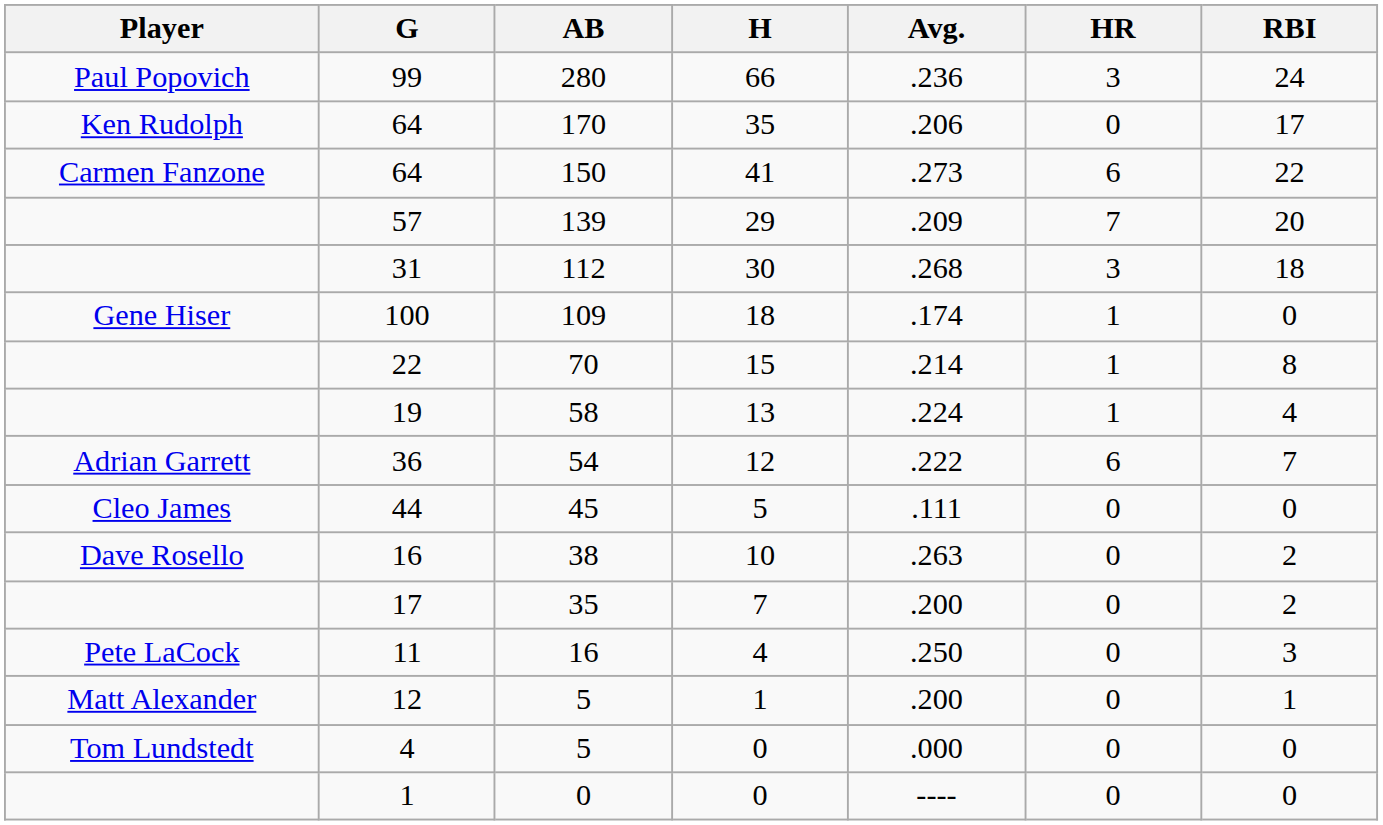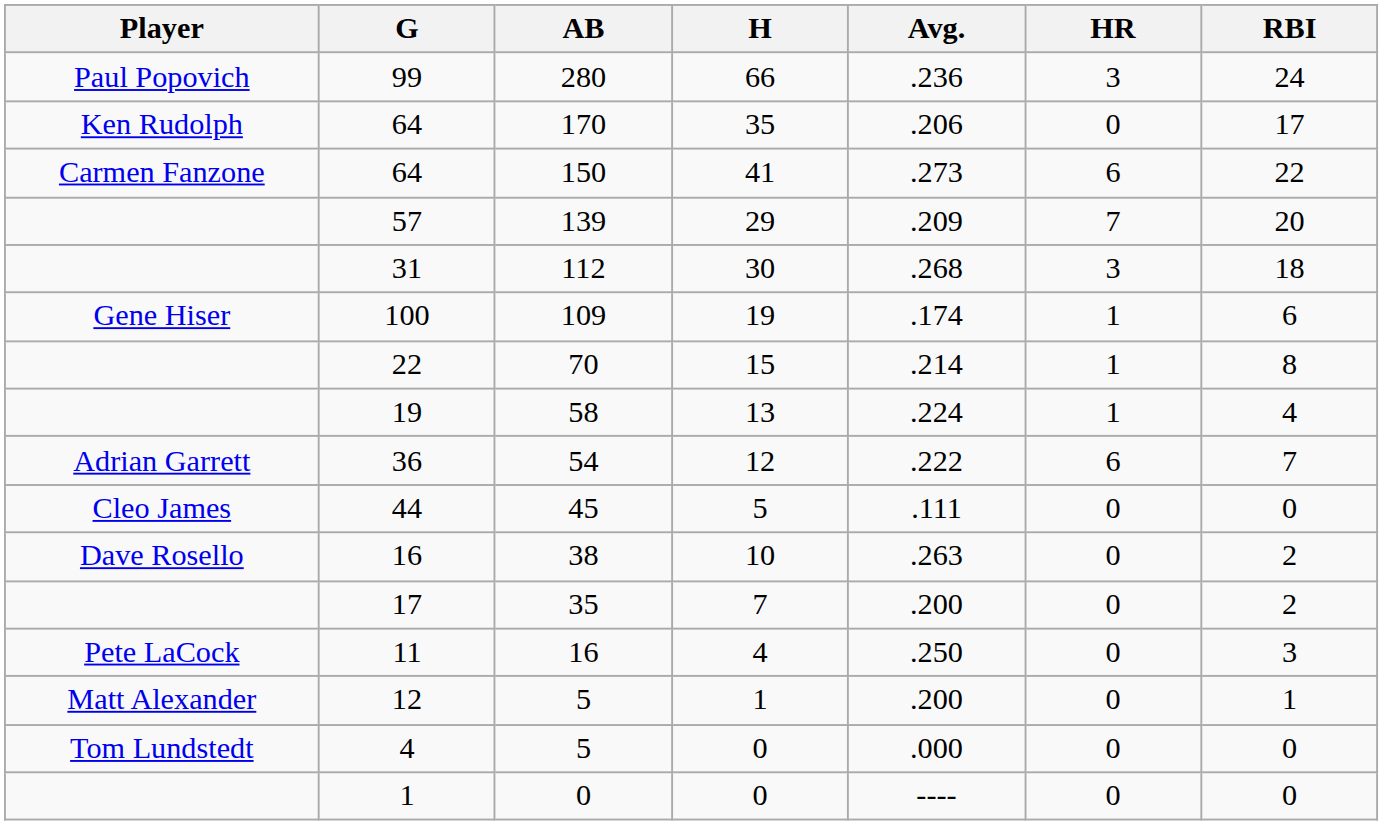 <table class="wikitable sortable">
 <tr>
 <th bgcolor="#DDDDFF" width="16%">Player</th>
 <th bgcolor="#DDDDFF" width="9%">G</th>
 <th bgcolor="#DDDDFF" width="9%">AB</th>
 <th bgcolor="#DDDDFF" width="9%">H</th>
 <th bgcolor="#DDDDFF" width="9%">Avg.</th>
 <th bgcolor="#DDDDFF" width="9%">HR</th>
 <th bgcolor="#DDDDFF" width="9%">RBI</th>
 </tr>
 <tr align="center">
 <td><a href='#'>Paul Popovich</a></td>
 <td>99</td>
 <td>280</td>
 <td>66</td>
 <td>.236</td>
 <td>3</td>
 <td>24</td>
 </tr>
 <tr align=center>
 <td><a href='#'>Ken Rudolph</a></td>
 <td>64</td>
 <td>170</td>
 <td>35</td>
 <td>.206</td>
 <td>0</td>
 <td>17</td>
 </tr>
 <tr align=center>
 <td><a href='#'>Carmen Fanzone</a></td>
 <td>64</td>
 <td>150</td>
 <td>41</td>
 <td>.273</td>
 <td>6</td>
 <td>22</td>
 </tr>
 <tr align=center>
 <td></td>
 <td>57</td>
 <td>139</td>
 <td>29</td>
 <td>.209</td>
 <td>7</td>
 <td>20</td>
 </tr>
 <tr align="center">
 <td></td>
 <td>31</td>
 <td>112</td>
 <td>30</td>
 <td>.268</td>
 <td>3</td>
 <td>18</td>
 </tr>
 <tr align="center">
 <td><a href='#'>Gene Hiser</a></td>
 <td>100</td>
 <td>109</td>
-<td>18</td>
+<td>19</td>
 <td>.174</td>
 <td>1</td>
-<td>0</td>
+<td>6</td>
 </tr>
 <tr align=center>
 <td></td>
 <td>22</td>
 <td>70</td>
 <td>15</td>
 <td>.214</td>
 <td>1</td>
 <td>8</td>
 </tr>
 <tr align="center">
 <td></td>
 <td>19</td>
 <td>58</td>
 <td>13</td>
 <td>.224</td>
 <td>1</td>
 <td>4</td>
 </tr>
 <tr align="center">
 <td><a href='#'>Adrian Garrett</a></td>
 <td>36</td>
 <td>54</td>
 <td>12</td>
 <td>.222</td>
 <td>6</td>
 <td>7</td>
 </tr>
 <tr align=center>
 <td><a href='#'>Cleo James</a></td>
 <td>44</td>
 <td>45</td>
 <td>5</td>
 <td>.111</td>
 <td>0</td>
 <td>0</td>
 </tr>
 <tr align=center>
 <td><a href='#'>Dave Rosello</a></td>
 <td>16</td>
 <td>38</td>
 <td>10</td>
 <td>.263</td>
 <td>0</td>
 <td>2</td>
 </tr>
 <tr align=center>
 <td></td>
 <td>17</td>
 <td>35</td>
 <td>7</td>
 <td>.200</td>
 <td>0</td>
 <td>2</td>
 </tr>
 <tr align="center">
 <td><a href='#'>Pete LaCock</a></td>
 <td>11</td>
 <td>16</td>
 <td>4</td>
 <td>.250</td>
 <td>0</td>
 <td>3</td>
 </tr>
 <tr align=center>
 <td><a href='#'>Matt Alexander</a></td>
 <td>12</td>
 <td>5</td>
 <td>1</td>
 <td>.200</td>
 <td>0</td>
 <td>1</td>
 </tr>
 <tr align=center>
 <td><a href='#'>Tom Lundstedt</a></td>
 <td>4</td>
 <td>5</td>
 <td>0</td>
 <td>.000</td>
 <td>0</td>
 <td>0</td>
 </tr>
 <tr align=center>
 <td></td>
 <td>1</td>
 <td>0</td>
 <td>0</td>
 <td>----</td>
 <td>0</td>
 <td>0</td>
 </tr>
 </table>
